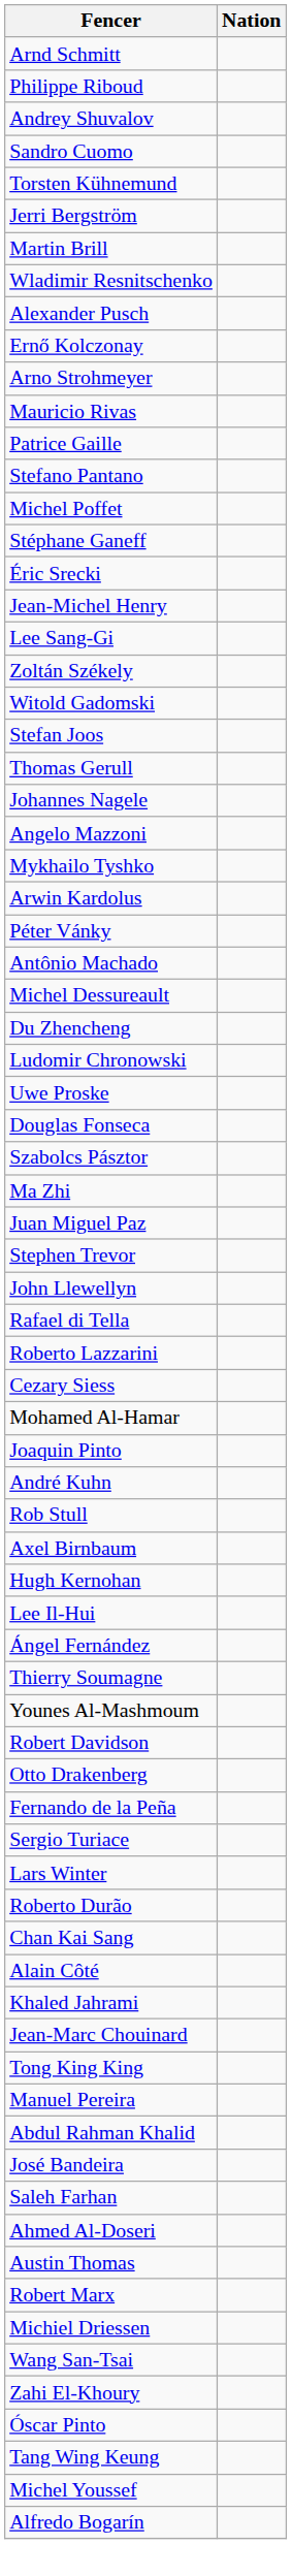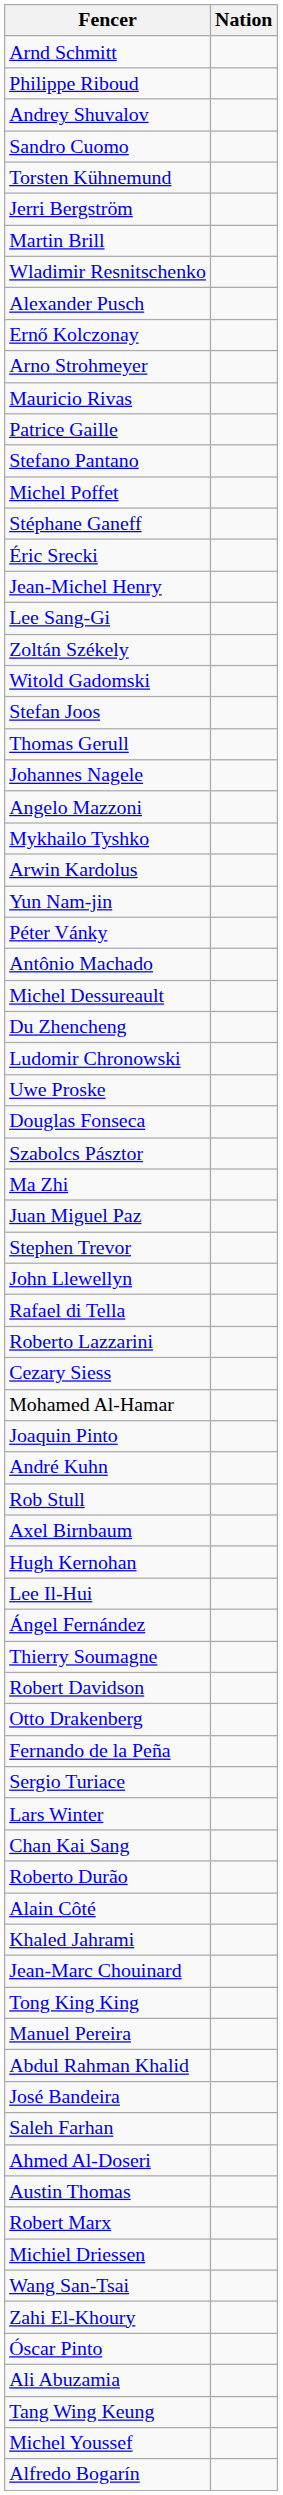 <table class="wikitable sortable" style="text-align: center;">
 <tr>
 <th>Fencer</th>
 <th>Nation</th>
 </tr>
 <tr>
 <td align=left><a href='#'>Arnd Schmitt</a></td>
 <td align=left></td>
 </tr>
 <tr>
 <td align=left><a href='#'>Philippe Riboud</a></td>
 <td align=left></td>
 </tr>
 <tr>
 <td align=left><a href='#'>Andrey Shuvalov</a></td>
 <td align=left></td>
 </tr>
 <tr>
 <td align=left><a href='#'>Sandro Cuomo</a></td>
 <td align=left></td>
 </tr>
 <tr>
 <td align=left><a href='#'>Torsten Kühnemund</a></td>
 <td align=left></td>
 </tr>
 <tr>
 <td align=left><a href='#'>Jerri Bergström</a></td>
 <td align=left></td>
 </tr>
 <tr>
 <td align=left><a href='#'>Martin Brill</a></td>
 <td align=left></td>
 </tr>
 <tr>
 <td align=left><a href='#'>Wladimir Resnitschenko</a></td>
 <td align=left></td>
 </tr>
 <tr>
 <td align=left><a href='#'>Alexander Pusch</a></td>
 <td align=left></td>
 </tr>
 <tr>
 <td align=left><a href='#'>Ernő Kolczonay</a></td>
 <td align=left></td>
 </tr>
 <tr>
 <td align=left><a href='#'>Arno Strohmeyer</a></td>
 <td align=left></td>
 </tr>
 <tr>
 <td align=left><a href='#'>Mauricio Rivas</a></td>
 <td align=left></td>
 </tr>
 <tr>
 <td align=left><a href='#'>Patrice Gaille</a></td>
 <td align=left></td>
 </tr>
 <tr>
 <td align=left><a href='#'>Stefano Pantano</a></td>
 <td align=left></td>
 </tr>
 <tr>
 <td align=left><a href='#'>Michel Poffet</a></td>
 <td align=left></td>
 </tr>
 <tr>
 <td align=left><a href='#'>Stéphane Ganeff</a></td>
 <td align=left></td>
 </tr>
 <tr>
 <td align=left><a href='#'>Éric Srecki</a></td>
 <td align=left></td>
 </tr>
 <tr>
 <td align=left><a href='#'>Jean-Michel Henry</a></td>
 <td align=left></td>
 </tr>
 <tr>
 <td align=left><a href='#'>Lee Sang-Gi</a></td>
 <td align=left></td>
 </tr>
 <tr>
 <td align=left><a href='#'>Zoltán Székely</a></td>
 <td align=left></td>
 </tr>
 <tr>
 <td align=left><a href='#'>Witold Gadomski</a></td>
 <td align=left></td>
 </tr>
 <tr>
 <td align=left><a href='#'>Stefan Joos</a></td>
 <td align=left></td>
 </tr>
 <tr>
 <td align=left><a href='#'>Thomas Gerull</a></td>
 <td align=left></td>
 </tr>
 <tr>
 <td align=left><a href='#'>Johannes Nagele</a></td>
 <td align=left></td>
 </tr>
 <tr>
 <td align=left><a href='#'>Angelo Mazzoni</a></td>
 <td align=left></td>
 </tr>
 <tr>
 <td align=left><a href='#'>Mykhailo Tyshko</a></td>
 <td align=left></td>
 </tr>
 <tr>
 <td align=left><a href='#'>Arwin Kardolus</a></td>
 <td align=left></td>
 </tr>
 <tr>
+<td align=left><a href='#'>Yun Nam-jin</a></td>
+<td align=left></td>
+</tr>
+<tr>
 <td align=left><a href='#'>Péter Vánky</a></td>
 <td align=left></td>
 </tr>
 <tr>
 <td align=left><a href='#'>Antônio Machado</a></td>
 <td align=left></td>
 </tr>
 <tr>
 <td align=left><a href='#'>Michel Dessureault</a></td>
 <td align=left></td>
 </tr>
 <tr>
 <td align=left><a href='#'>Du Zhencheng</a></td>
 <td align=left></td>
 </tr>
 <tr>
 <td align=left><a href='#'>Ludomir Chronowski</a></td>
 <td align=left></td>
 </tr>
 <tr>
 <td align=left><a href='#'>Uwe Proske</a></td>
 <td align=left></td>
 </tr>
 <tr>
 <td align=left><a href='#'>Douglas Fonseca</a></td>
 <td align=left></td>
 </tr>
 <tr>
 <td align=left><a href='#'>Szabolcs Pásztor</a></td>
 <td align=left></td>
 </tr>
 <tr>
 <td align=left><a href='#'>Ma Zhi</a></td>
 <td align=left></td>
 </tr>
 <tr>
 <td align=left><a href='#'>Juan Miguel Paz</a></td>
 <td align=left></td>
 </tr>
 <tr>
 <td align=left><a href='#'>Stephen Trevor</a></td>
 <td align=left></td>
 </tr>
 <tr>
 <td align=left><a href='#'>John Llewellyn</a></td>
 <td align=left></td>
 </tr>
 <tr>
 <td align=left><a href='#'>Rafael di Tella</a></td>
 <td align=left></td>
 </tr>
 <tr>
 <td align=left><a href='#'>Roberto Lazzarini</a></td>
 <td align=left></td>
 </tr>
 <tr>
 <td align=left><a href='#'>Cezary Siess</a></td>
 <td align=left></td>
 </tr>
 <tr>
 <td align=left>Mohamed Al-Hamar</td>
 <td align=left></td>
 </tr>
 <tr>
 <td align=left><a href='#'>Joaquin Pinto</a></td>
 <td align=left></td>
 </tr>
 <tr>
 <td align=left><a href='#'>André Kuhn</a></td>
 <td align=left></td>
 </tr>
 <tr>
 <td align=left><a href='#'>Rob Stull</a></td>
 <td align=left></td>
 </tr>
 <tr>
 <td align=left><a href='#'>Axel Birnbaum</a></td>
 <td align=left></td>
 </tr>
 <tr>
 <td align=left><a href='#'>Hugh Kernohan</a></td>
 <td align=left></td>
 </tr>
 <tr>
 <td align=left><a href='#'>Lee Il-Hui</a></td>
 <td align=left></td>
 </tr>
 <tr>
 <td align=left><a href='#'>Ángel Fernández</a></td>
 <td align=left></td>
 </tr>
 <tr>
 <td align=left><a href='#'>Thierry Soumagne</a></td>
 <td align=left></td>
 </tr>
 <tr>
-<td align=left>Younes Al-Mashmoum</td>
-<td align=left></td>
-</tr>
-<tr>
 <td align=left><a href='#'>Robert Davidson</a></td>
 <td align=left></td>
 </tr>
 <tr>
 <td align=left><a href='#'>Otto Drakenberg</a></td>
 <td align=left></td>
 </tr>
 <tr>
 <td align=left><a href='#'>Fernando de la Peña</a></td>
 <td align=left></td>
 </tr>
 <tr>
 <td align=left><a href='#'>Sergio Turiace</a></td>
 <td align=left></td>
 </tr>
 <tr>
 <td align=left><a href='#'>Lars Winter</a></td>
 <td align=left></td>
 </tr>
 <tr>
-<td align=left><a href='#'>Roberto Durão</a></td>
+<td align=left><a href='#'>Chan Kai Sang</a></td>
 <td align=left></td>
 </tr>
 <tr>
-<td align=left><a href='#'>Chan Kai Sang</a></td>
+<td align=left><a href='#'>Roberto Durão</a></td>
 <td align=left></td>
 </tr>
 <tr>
 <td align=left><a href='#'>Alain Côté</a></td>
 <td align=left></td>
 </tr>
 <tr>
 <td align=left><a href='#'>Khaled Jahrami</a></td>
 <td align=left></td>
 </tr>
 <tr>
 <td align=left><a href='#'>Jean-Marc Chouinard</a></td>
 <td align=left></td>
 </tr>
 <tr>
 <td align=left><a href='#'>Tong King King</a></td>
 <td align=left></td>
 </tr>
 <tr>
 <td align=left><a href='#'>Manuel Pereira</a></td>
 <td align=left></td>
 </tr>
 <tr>
 <td align=left><a href='#'>Abdul Rahman Khalid</a></td>
 <td align=left></td>
 </tr>
 <tr>
 <td align=left><a href='#'>José Bandeira</a></td>
 <td align=left></td>
 </tr>
 <tr>
 <td align=left><a href='#'>Saleh Farhan</a></td>
 <td align=left></td>
 </tr>
 <tr>
 <td align=left><a href='#'>Ahmed Al-Doseri</a></td>
 <td align=left></td>
 </tr>
 <tr>
 <td align=left><a href='#'>Austin Thomas</a></td>
 <td align=left></td>
 </tr>
 <tr>
 <td align=left><a href='#'>Robert Marx</a></td>
 <td align=left></td>
 </tr>
 <tr>
 <td align=left><a href='#'>Michiel Driessen</a></td>
 <td align=left></td>
 </tr>
 <tr>
 <td align=left><a href='#'>Wang San-Tsai</a></td>
 <td align=left></td>
 </tr>
 <tr>
 <td align=left><a href='#'>Zahi El-Khoury</a></td>
 <td align=left></td>
 </tr>
 <tr>
 <td align=left><a href='#'>Óscar Pinto</a></td>
 <td align=left></td>
 </tr>
 <tr>
+<td align=left><a href='#'>Ali Abuzamia</a></td>
+<td align=left></td>
+</tr>
+<tr>
 <td align=left><a href='#'>Tang Wing Keung</a></td>
 <td align=left></td>
 </tr>
 <tr>
 <td align=left><a href='#'>Michel Youssef</a></td>
 <td align=left></td>
 </tr>
 <tr>
 <td align=left><a href='#'>Alfredo Bogarín</a></td>
 <td align=left></td>
 </tr>
 <tr>
 </tr>
 </table>
